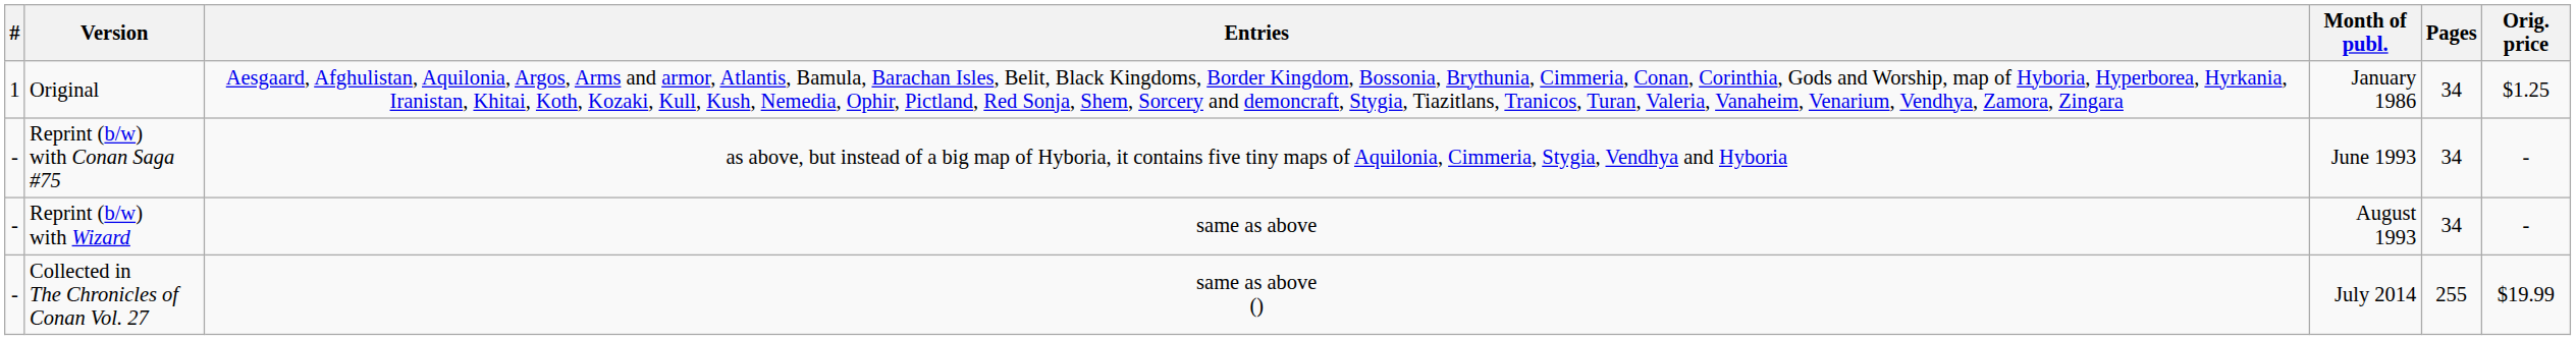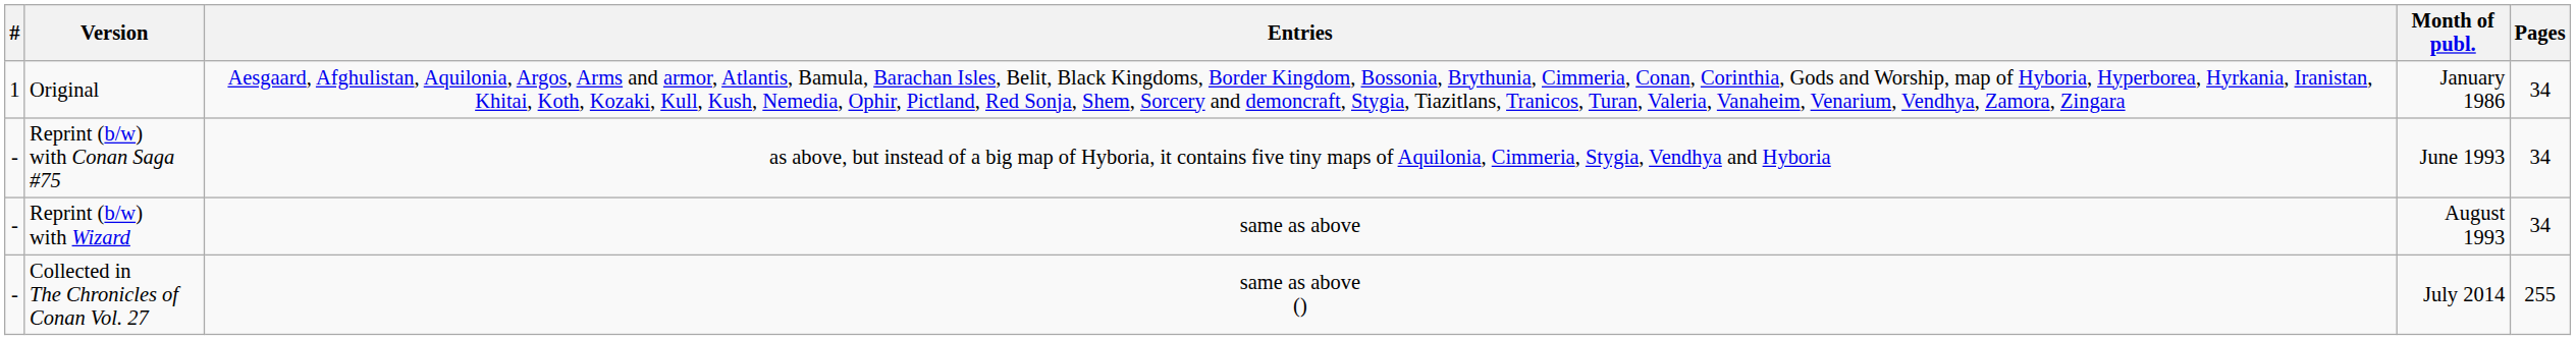 <table class="wikitable">
 <tr>
 <th>#</th>
 <th width=130>Version</th>
 <th>Entries</th>
 <th>Month of <a href='#'>publ.</a></th>
 <th>Pages</th>
-<th>Orig. price</th>
 </tr>
 <tr align="center">
 <td>1</td>
 <td align="left">Original</td>
 <td><a href='#'>Aesgaard</a>, <a href='#'>Afghulistan</a>, <a href='#'>Aquilonia</a>, <a href='#'>Argos</a>, <a href='#'>Arms</a> and <a href='#'>armor</a>, <a href='#'>Atlantis</a>, Bamula, <a href='#'>Barachan Isles</a>, Belit, Black Kingdoms, <a href='#'>Border Kingdom</a>, <a href='#'>Bossonia</a>, <a href='#'>Brythunia</a>, <a href='#'>Cimmeria</a>, <a href='#'>Conan</a>, <a href='#'>Corinthia</a>, Gods and Worship, map of <a href='#'>Hyboria</a>, <a href='#'>Hyperborea</a>, <a href='#'>Hyrkania</a>, <a href='#'>Iranistan</a>, <a href='#'>Khitai</a>, <a href='#'>Koth</a>, <a href='#'>Kozaki</a>, <a href='#'>Kull</a>, <a href='#'>Kush</a>, <a href='#'>Nemedia</a>, <a href='#'>Ophir</a>, <a href='#'>Pictland</a>, <a href='#'>Red Sonja</a>, <a href='#'>Shem</a>, <a href='#'>Sorcery</a> and <a href='#'>demoncraft</a>, <a href='#'>Stygia</a>, Tiazitlans, <a href='#'>Tranicos</a>, <a href='#'>Turan</a>, <a href='#'>Valeria</a>, <a href='#'>Vanaheim</a>, <a href='#'>Venarium</a>, <a href='#'>Vendhya</a>, <a href='#'>Zamora</a>, <a href='#'>Zingara</a></td>
 <td align="right">January 1986</td>
 <td>34</td>
-<td>$1.25</td>
 </tr>
 <tr align="center">
 <td>-</td>
 <td align="left">Reprint (<a href='#'>b/w</a>)<br>with <em>Conan Saga #75</em></td>
 <td>as above, but instead of a big map of Hyboria, it contains five tiny maps of <a href='#'>Aquilonia</a>, <a href='#'>Cimmeria</a>, <a href='#'>Stygia</a>, <a href='#'>Vendhya</a> and <a href='#'>Hyboria</a></td>
 <td align="right">June 1993</td>
 <td>34</td>
-<td>-</td>
 </tr>
 <tr align="center">
 <td>-</td>
 <td align="left">Reprint (<a href='#'>b/w</a>)<br>with <em><a href='#'>Wizard</a></em></td>
 <td>same as above</td>
 <td align="right">August 1993</td>
 <td>34</td>
-<td>-</td>
 </tr>
 <tr align="center">
 <td>-</td>
 <td align="left">Collected in<br><em>The Chronicles of Conan Vol. 27</em></td>
 <td>same as above<br>()</td>
 <td align="right">July 2014</td>
 <td>255</td>
-<td>$19.99</td>
 </tr>
 </table>
